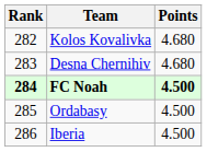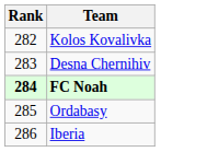 <table class="wikitable" style="text-align: center;">
 <tr>
 <th>Rank</th>
 <th>Team</th>
-<th>Points</th>
 </tr>
 <tr>
 <td>282</td>
 <td align=left> <a href='#'>Kolos Kovalivka</a></td>
-<td>4.680</td>
 </tr>
 <tr>
 <td>283</td>
 <td align=left> <a href='#'>Desna Chernihiv</a></td>
-<td>4.680</td>
 </tr>
 <tr bgcolor="#ddffdd">
 <td><strong>284</strong></td>
 <td align=left> <strong>FC Noah</strong></td>
-<td><strong>4.500</strong></td>
 </tr>
 <tr>
 <td>285</td>
 <td align=left> <a href='#'>Ordabasy</a></td>
-<td>4.500</td>
 </tr>
 <tr>
 <td>286</td>
 <td align=left> <a href='#'>Iberia</a></td>
-<td>4.500</td>
 </tr>
 </table>
